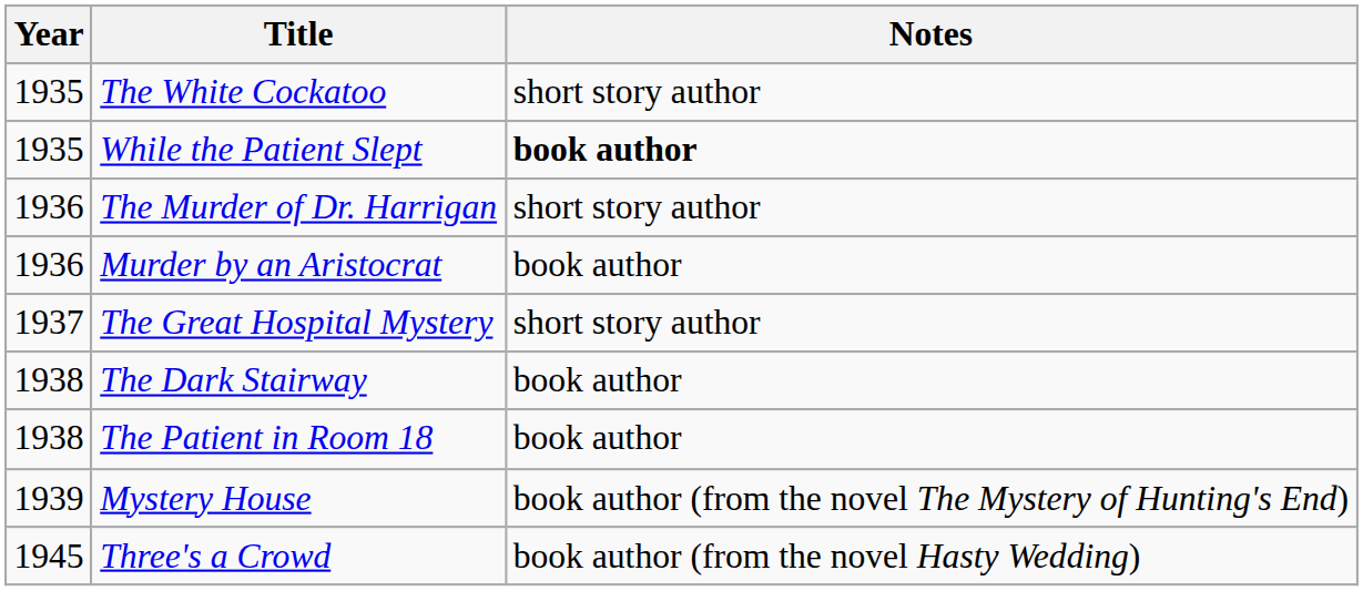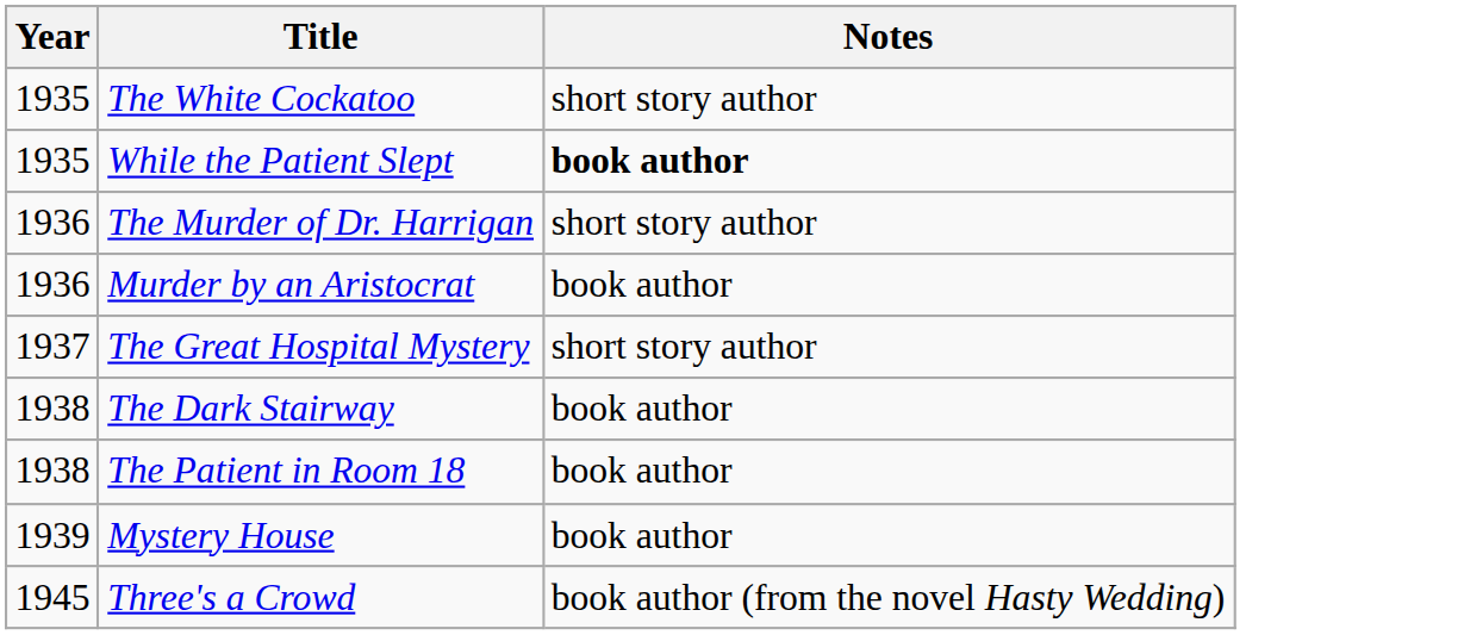 <table class="wikitable" style="font-size: 95%;">
 <tr>
 <th>Year</th>
 <th>Title</th>
 <th>Notes</th>
 </tr>
 <tr>
 <td>1935</td>
 <td><em><a href='#'>The White Cockatoo</a></em></td>
 <td>short story author</td>
 </tr>
 <tr>
 <td>1935</td>
 <td><em><a href='#'>While the Patient Slept</a></em></td>
 <td><strong>book author</strong></td>
 </tr>
 <tr>
 <td>1936</td>
 <td><em><a href='#'>The Murder of Dr. Harrigan</a></em></td>
 <td>short story author</td>
 </tr>
 <tr>
 <td>1936</td>
 <td><em><a href='#'>Murder by an Aristocrat</a></em></td>
 <td>book author</td>
 </tr>
 <tr>
 <td>1937</td>
 <td><em><a href='#'>The Great Hospital Mystery</a></em></td>
 <td>short story author</td>
 </tr>
 <tr>
 <td>1938</td>
 <td><em><a href='#'>The Dark Stairway</a></em></td>
 <td>book author</td>
 </tr>
 <tr>
 <td>1938</td>
 <td><em><a href='#'>The Patient in Room 18</a></em></td>
 <td>book author</td>
 </tr>
 <tr>
 <td>1939</td>
 <td><em><a href='#'>Mystery House</a></em></td>
-<td>book author (from the novel <em>The Mystery of Hunting's End</em>)</td>
+<td>book author</td>
 </tr>
 <tr>
 <td>1945</td>
 <td><em><a href='#'>Three's a Crowd</a></em></td>
 <td>book author (from the novel <em>Hasty Wedding</em>)</td>
 </tr>
 </table>
